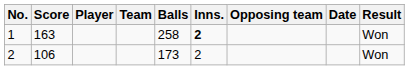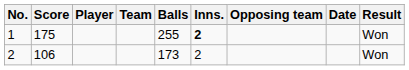 <table class="wikitable sortable" style="font-size:95%">
 <tr>
 <th>No.</th>
 <th>Score</th>
 <th>Player</th>
 <th>Team</th>
 <th>Balls</th>
 <th>Inns.</th>
 <th>Opposing team</th>
 <th>Date</th>
 <th>Result</th>
 </tr>
 <tr>
 <td>1</td>
-<td> 163</td>
+<td> 175</td>
 <td></td>
 <td></td>
-<td> 258</td>
+<td> 255</td>
 <td><strong>2</strong></td>
 <td></td>
 <td></td>
 <td>Won</td>
 </tr>
 <tr>
 <td>2</td>
 <td> 106</td>
 <td></td>
 <td></td>
 <td> 173</td>
 <td>2</td>
 <td></td>
 <td></td>
 <td>Won</td>
 </tr>
 </table>
